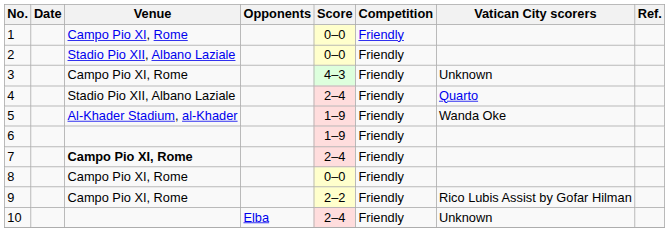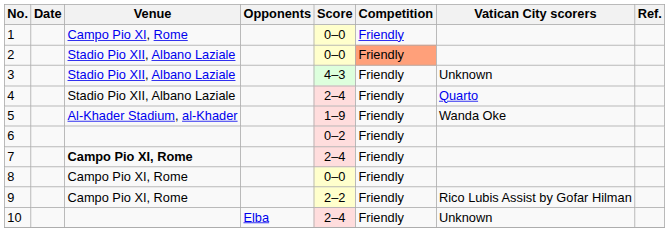 <table class="wikitable sortable">
 <tr>
 <th>No.</th>
 <th>Date</th>
 <th>Venue</th>
 <th>Opponents</th>
 <th>Score</th>
 <th>Competition</th>
 <th class=unsortable>Vatican City scorers</th>
 <th>Ref.</th>
 </tr>
 <tr>
 <td>1</td>
 <td></td>
 <td><a href='#'>Campo Pio XI</a>, <a href='#'>Rome</a></td>
 <td></td>
 <td align="center" bgcolor=#ffffcc>0–0</td>
 <td><a href='#'>Friendly</a></td>
 <td></td>
 <td></td>
 </tr>
 <tr>
 <td>2</td>
 <td></td>
 <td><a href='#'>Stadio Pio XII</a>, <a href='#'>Albano Laziale</a></td>
 <td></td>
 <td align="center" bgcolor=#ffffcc>0–0</td>
-<td>Friendly</td>
+<td style="background: lightsalmon;">Friendly</td>
 <td></td>
 <td></td>
 </tr>
 <tr>
 <td>3</td>
 <td></td>
-<td>Campo Pio XI, Rome</td>
+<td><a href='#'>Stadio Pio XII</a>, <a href='#'>Albano Laziale</a></td>
 <td></td>
 <td align="center" bgcolor=#ddffdd>4–3</td>
 <td>Friendly</td>
 <td>Unknown</td>
 <td></td>
 </tr>
 <tr>
 <td>4</td>
 <td></td>
 <td>Stadio Pio XII, Albano Laziale</td>
 <td></td>
 <td align="center" bgcolor=#ffdddd>2–4</td>
 <td>Friendly</td>
 <td><a href='#'>Quarto</a></td>
 <td></td>
 </tr>
 <tr>
 <td>5</td>
 <td></td>
 <td><a href='#'>Al-Khader Stadium</a>, <a href='#'>al-Khader</a></td>
 <td></td>
 <td align="center" bgcolor=#ffdddd>1–9</td>
 <td>Friendly</td>
 <td>Wanda Oke</td>
 <td></td>
 </tr>
 <tr>
 <td>6</td>
 <td></td>
 <td></td>
 <td></td>
-<td align="center" bgcolor=#ffdddd>1–9</td>
+<td align="center" bgcolor=#ffdddd>0–2</td>
 <td>Friendly</td>
 <td></td>
 <td></td>
 </tr>
 <tr>
 <td>7</td>
 <td></td>
 <td><strong>Campo Pio XI, Rome</strong></td>
 <td></td>
 <td align="center" bgcolor=#ffdddd>2–4</td>
 <td>Friendly</td>
 <td></td>
 <td></td>
 </tr>
 <tr>
 <td>8</td>
 <td></td>
 <td>Campo Pio XI, Rome</td>
 <td></td>
 <td align="center" bgcolor=#ffffcc>0–0</td>
 <td>Friendly</td>
 <td></td>
 <td></td>
 </tr>
 <tr>
 <td>9</td>
 <td></td>
 <td>Campo Pio XI, Rome</td>
 <td></td>
 <td align="center" bgcolor=#ffffcc>2–2</td>
 <td>Friendly</td>
 <td>Rico Lubis Assist by Gofar Hilman</td>
 <td></td>
 </tr>
 <tr>
 <td>10</td>
 <td></td>
 <td></td>
 <td> <a href='#'>Elba</a></td>
 <td align="center" bgcolor=#ffdddd>2–4</td>
 <td>Friendly</td>
 <td>Unknown</td>
 <td></td>
 </tr>
 <tr>
 </tr>
 </table>
